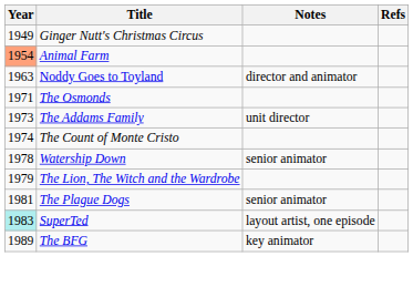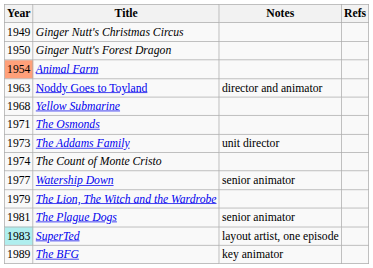 <table class="wikitable sortable">
 <tr>
 <th>Year</th>
 <th>Title</th>
 <th>Notes</th>
 <th>Refs</th>
 </tr>
 <tr>
 <td>1949</td>
 <td><em>Ginger Nutt's Christmas Circus</em></td>
 <td></td>
 <td></td>
 </tr>
 <tr>
+<td>1950</td>
+<td><em>Ginger Nutt's Forest Dragon</em></td>
+<td></td>
+<td></td>
+</tr>
+<tr>
 <td style="background: lightsalmon;">1954</td>
 <td><em><a href='#'>Animal Farm</a></em></td>
 <td></td>
 <td></td>
 </tr>
 <tr>
 <td>1963</td>
 <td><a href='#'>Noddy Goes to Toyland</a></td>
 <td>director and animator</td>
+<td></td>
+</tr>
+<tr>
+<td>1968</td>
+<td><em><a href='#'>Yellow Submarine</a></em></td>
+<td></td>
 <td></td>
 </tr>
 <tr>
 <td>1971</td>
 <td><em><a href='#'>The Osmonds</a></em></td>
 <td></td>
 <td></td>
 </tr>
 <tr>
 <td>1973</td>
 <td><em><a href='#'>The Addams Family</a></em></td>
 <td>unit director</td>
 <td></td>
 </tr>
 <tr>
 <td>1974</td>
 <td><em>The Count of Monte Cristo</em></td>
 <td></td>
 <td></td>
 </tr>
 <tr>
-<td>1978</td>
+<td>1977</td>
 <td><em><a href='#'>Watership Down</a></em></td>
 <td>senior animator</td>
 <td></td>
 </tr>
 <tr>
 <td>1979</td>
 <td><em><a href='#'>The Lion, The Witch and the Wardrobe</a></em></td>
 <td></td>
 <td></td>
 </tr>
 <tr>
 <td>1981</td>
 <td><em><a href='#'>The Plague Dogs</a></em></td>
 <td>senior animator</td>
 <td></td>
 </tr>
 <tr>
 <td style="background: paleturquoise;">1983</td>
 <td><em><a href='#'>SuperTed</a></em></td>
 <td>layout artist, one episode</td>
 <td></td>
 </tr>
 <tr>
 <td>1989</td>
 <td><em><a href='#'>The BFG</a></em></td>
 <td>key animator</td>
 <td></td>
 </tr>
 </table>
